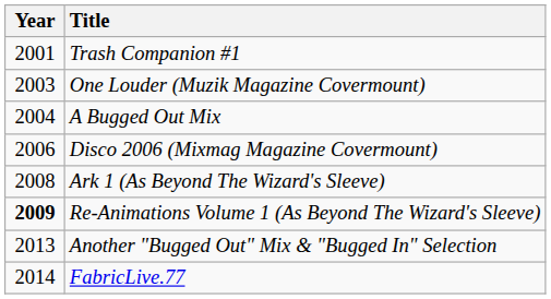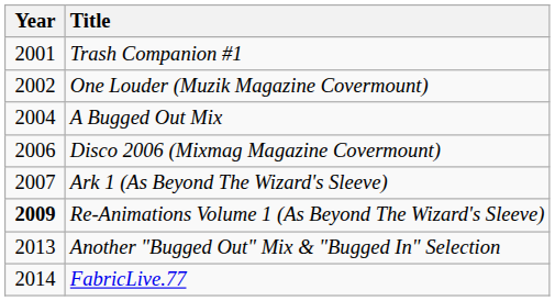 <table class="wikitable">
 <tr>
 <th style="vertical-align:top; text-align:center; width:40px;">Year</th>
 <th style="text-align:left">Title</th>
 </tr>
 <tr>
 <td align="center">2001</td>
 <td><em>Trash Companion #1</em></td>
 </tr>
 <tr>
-<td align="center">2003</td>
+<td align="center">2002</td>
 <td><em> One Louder (Muzik Magazine Covermount)</em></td>
 </tr>
 <tr>
 <td align="center">2004</td>
 <td><em>A Bugged Out Mix</em></td>
 </tr>
 <tr>
 <td align="center">2006</td>
 <td><em>Disco 2006 (Mixmag Magazine Covermount)</em></td>
 </tr>
 <tr>
-<td align="center">2008</td>
+<td align="center">2007</td>
 <td><em>Ark 1 (As Beyond The Wizard's Sleeve)</em></td>
 </tr>
 <tr>
 <td align="center"><strong>2009</strong></td>
 <td><em>Re-Animations Volume 1 (As Beyond The Wizard's Sleeve)</em></td>
 </tr>
 <tr>
 <td align="center">2013</td>
 <td><em>Another "Bugged Out" Mix & "Bugged In" Selection</em></td>
 </tr>
 <tr>
 <td align="center">2014</td>
 <td><em><a href='#'>FabricLive.77</a></em></td>
 </tr>
 </table>
